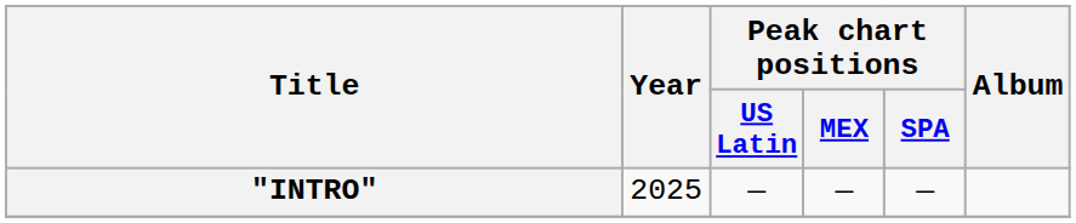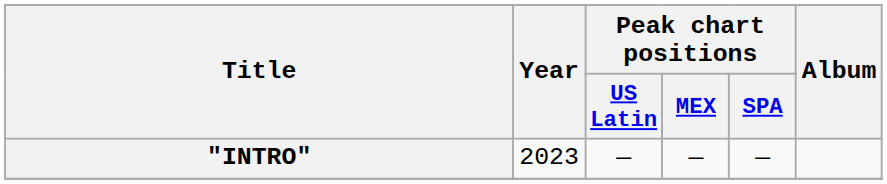 <table class="wikitable plainrowheaders" style="text-align:center;">
 <tr>
 <th scope="col" rowspan="2" style="width:20em;">Title</th>
 <th scope="col" rowspan="2">Year</th>
 <th colspan="3">Peak chart positions</th>
 <th scope="col" rowspan="2">Album</th>
 </tr>
 <tr>
 <th scope="col" style="width:2.5em;font-size:90%;"><a href='#'>US<br>Latin</a><br></th>
 <th scope="col" style="width:2.5em;font-size:90%;"><a href='#'>MEX</a><br></th>
 <th scope="col" style="width:2.5em;font-size:90%;"><a href='#'>SPA</a><br></th>
 </tr>
 <tr>
 <th scope="row">"INTRO"</th>
-<td>2025</td>
+<td>2023</td>
 <td>—</td>
 <td>—</td>
 <td —>—</td>
 <td></td>
 </tr>
 <tr>
 </tr>
 </table>
